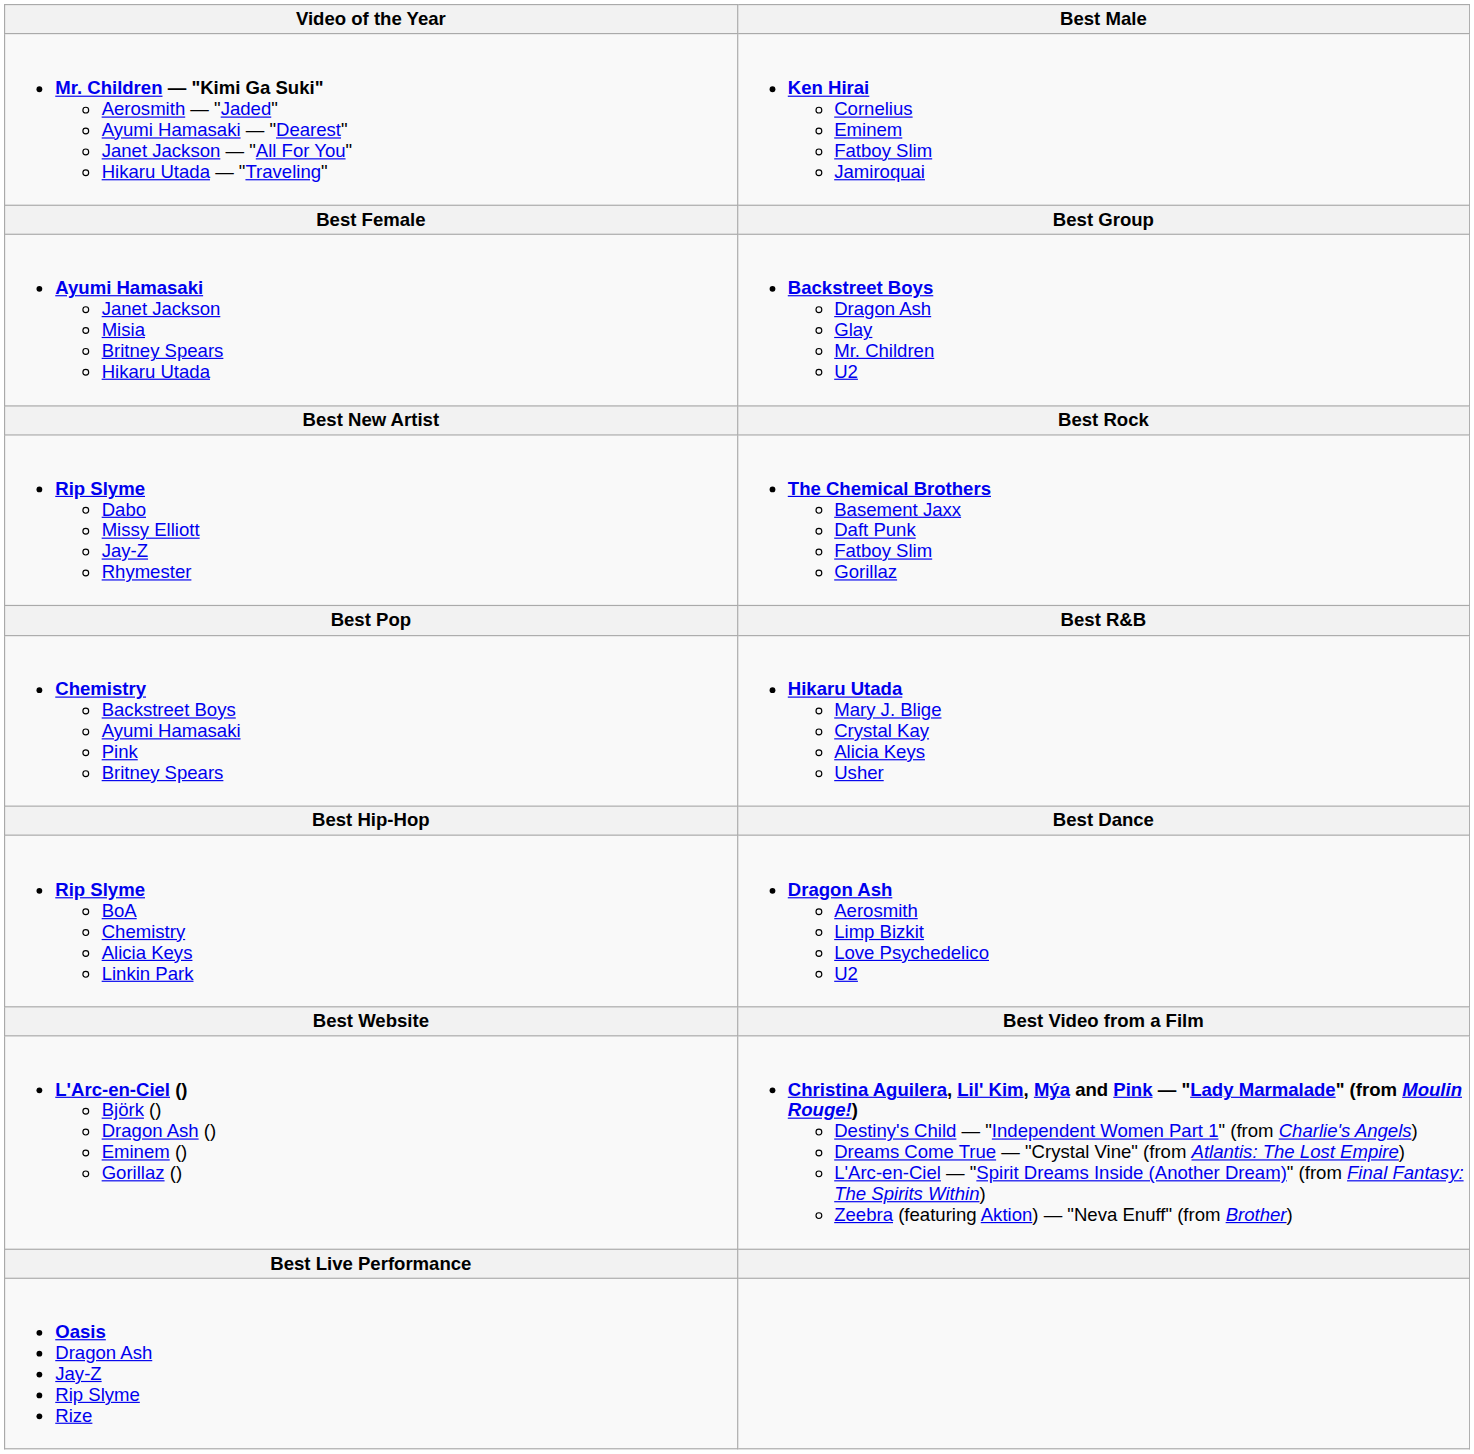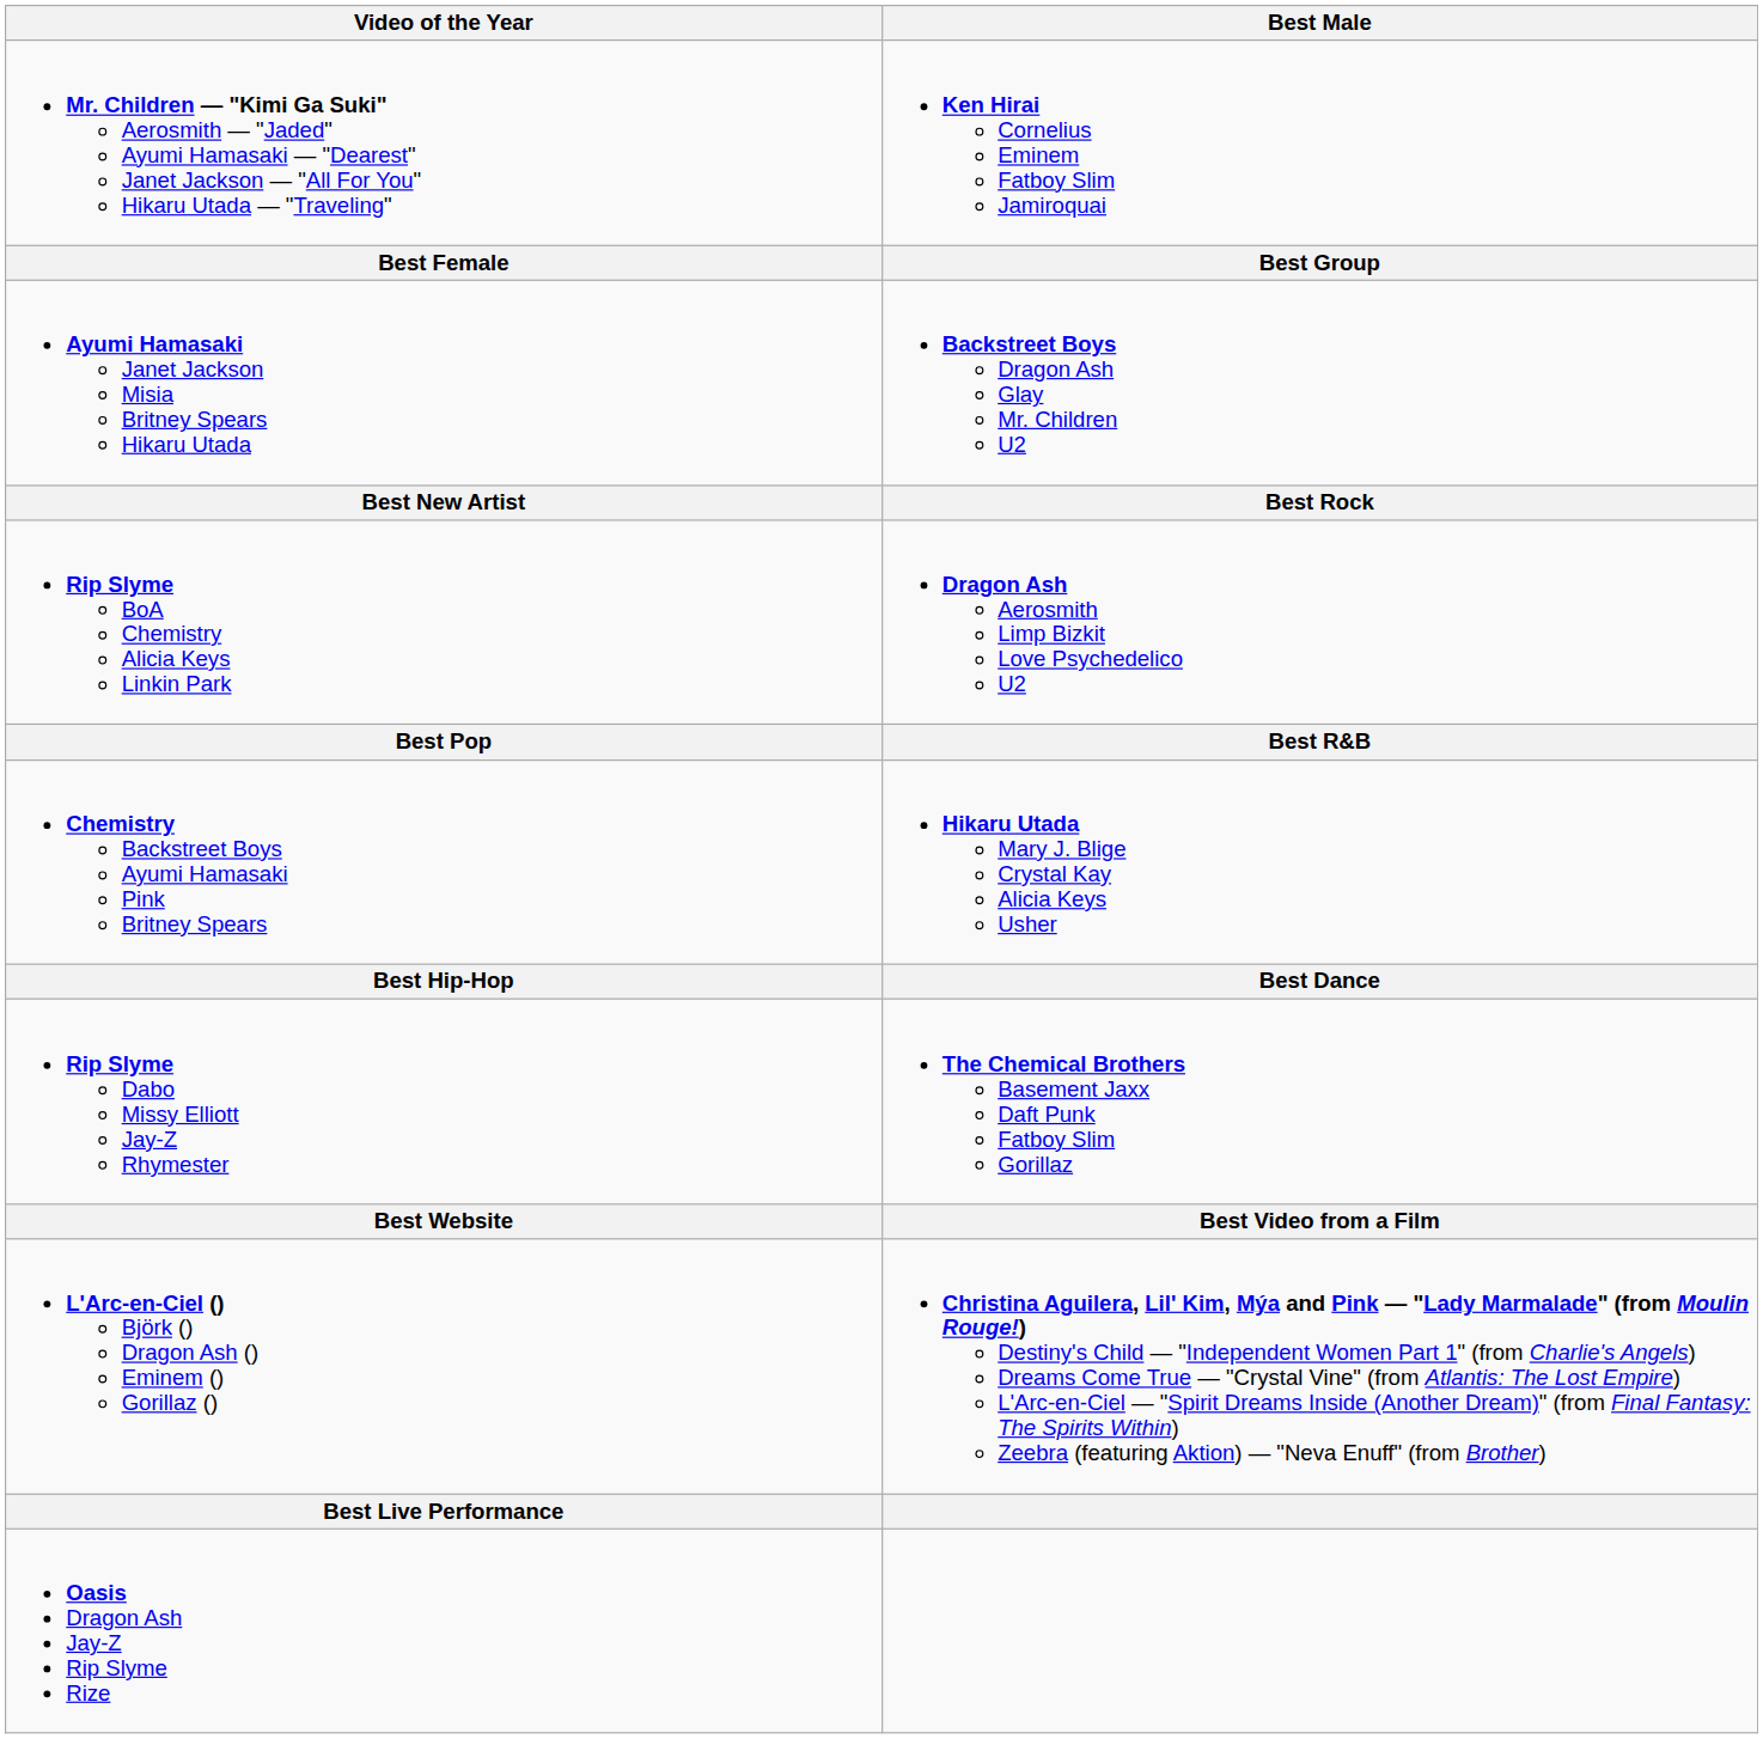 <table class="wikitable" style="width:100%;">
 <tr>
 <th style="width:50%">Video of the Year</th>
 <th style="width:50%">Best Male</th>
 </tr>
 <tr>
 <td valign="top"><br><ul><li><strong><a href='#'>Mr. Children</a> — "Kimi Ga Suki"</strong><ul><li><a href='#'>Aerosmith</a> — "<a href='#'>Jaded</a>"</li><li><a href='#'>Ayumi Hamasaki</a> — "<a href='#'>Dearest</a>"</li><li><a href='#'>Janet Jackson</a> — "<a href='#'>All For You</a>"</li><li><a href='#'>Hikaru Utada</a> — "<a href='#'>Traveling</a>"</li></ul></li></ul></td>
 <td valign="top"><br><ul><li><strong><a href='#'>Ken Hirai</a></strong><ul><li><a href='#'>Cornelius</a></li><li><a href='#'>Eminem</a></li><li><a href='#'>Fatboy Slim</a></li><li><a href='#'>Jamiroquai</a></li></ul></li></ul></td>
 </tr>
 <tr>
 <th style="width:50%">Best Female</th>
 <th style="width:50%">Best Group</th>
 </tr>
 <tr>
 <td valign="top"><br><ul><li><strong><a href='#'>Ayumi Hamasaki</a></strong><ul><li><a href='#'>Janet Jackson</a></li><li><a href='#'>Misia</a></li><li><a href='#'>Britney Spears</a></li><li><a href='#'>Hikaru Utada</a></li></ul></li></ul></td>
 <td valign="top"><br><ul><li><strong><a href='#'>Backstreet Boys</a></strong><ul><li><a href='#'>Dragon Ash</a></li><li><a href='#'>Glay</a></li><li><a href='#'>Mr. Children</a></li><li><a href='#'>U2</a></li></ul></li></ul></td>
 </tr>
 <tr>
 <th style="width:50%">Best New Artist</th>
 <th style="width:50%">Best Rock</th>
 </tr>
 <tr>
-<td valign="top"><br><ul><li><strong><a href='#'>Rip Slyme</a></strong><ul><li><a href='#'>Dabo</a></li><li><a href='#'>Missy Elliott</a></li><li><a href='#'>Jay-Z</a></li><li><a href='#'>Rhymester</a></li></ul></li></ul></td>
-<td valign="top"><br><ul><li><strong><a href='#'>The Chemical Brothers</a></strong><ul><li><a href='#'>Basement Jaxx</a></li><li><a href='#'>Daft Punk</a></li><li><a href='#'>Fatboy Slim</a></li><li><a href='#'>Gorillaz</a></li></ul></li></ul></td>
+<td valign="top"><br><ul><li><strong><a href='#'>Rip Slyme</a></strong><ul><li><a href='#'>BoA</a></li><li><a href='#'>Chemistry</a></li><li><a href='#'>Alicia Keys</a></li><li><a href='#'>Linkin Park</a></li></ul></li></ul></td>
+<td valign="top"><br><ul><li><strong><a href='#'>Dragon Ash</a></strong><ul><li><a href='#'>Aerosmith</a></li><li><a href='#'>Limp Bizkit</a></li><li><a href='#'>Love Psychedelico</a></li><li><a href='#'>U2</a></li></ul></li></ul></td>
 </tr>
 <tr>
 <th style="width:50%">Best Pop</th>
 <th style="width:50%">Best R&B</th>
 </tr>
 <tr>
 <td valign="top"><br><ul><li><strong><a href='#'>Chemistry</a></strong><ul><li><a href='#'>Backstreet Boys</a></li><li><a href='#'>Ayumi Hamasaki</a></li><li><a href='#'>Pink</a></li><li><a href='#'>Britney Spears</a></li></ul></li></ul></td>
 <td valign="top"><br><ul><li><strong><a href='#'>Hikaru Utada</a></strong><ul><li><a href='#'>Mary J. Blige</a></li><li><a href='#'>Crystal Kay</a></li><li><a href='#'>Alicia Keys</a></li><li><a href='#'>Usher</a></li></ul></li></ul></td>
 </tr>
 <tr>
 <th style="width:50%">Best Hip-Hop</th>
 <th style="width:50%">Best Dance</th>
 </tr>
 <tr>
-<td valign="top"><br><ul><li><strong><a href='#'>Rip Slyme</a></strong><ul><li><a href='#'>BoA</a></li><li><a href='#'>Chemistry</a></li><li><a href='#'>Alicia Keys</a></li><li><a href='#'>Linkin Park</a></li></ul></li></ul></td>
-<td valign="top"><br><ul><li><strong><a href='#'>Dragon Ash</a></strong><ul><li><a href='#'>Aerosmith</a></li><li><a href='#'>Limp Bizkit</a></li><li><a href='#'>Love Psychedelico</a></li><li><a href='#'>U2</a></li></ul></li></ul></td>
+<td valign="top"><br><ul><li><strong><a href='#'>Rip Slyme</a></strong><ul><li><a href='#'>Dabo</a></li><li><a href='#'>Missy Elliott</a></li><li><a href='#'>Jay-Z</a></li><li><a href='#'>Rhymester</a></li></ul></li></ul></td>
+<td valign="top"><br><ul><li><strong><a href='#'>The Chemical Brothers</a></strong><ul><li><a href='#'>Basement Jaxx</a></li><li><a href='#'>Daft Punk</a></li><li><a href='#'>Fatboy Slim</a></li><li><a href='#'>Gorillaz</a></li></ul></li></ul></td>
 </tr>
 <tr>
 <th style="width:50%">Best Website</th>
 <th style="width:50%">Best Video from a Film</th>
 </tr>
 <tr>
 <td valign="top"><br><ul><li><strong><a href='#'>L'Arc-en-Ciel</a> ()</strong><ul><li><a href='#'>Björk</a> ()</li><li><a href='#'>Dragon Ash</a> ()</li><li><a href='#'>Eminem</a> ()</li><li><a href='#'>Gorillaz</a> ()</li></ul></li></ul></td>
 <td valign="top"><br><ul><li><strong><a href='#'>Christina Aguilera</a>, <a href='#'>Lil' Kim</a>, <a href='#'>Mýa</a> and <a href='#'>Pink</a> — "<a href='#'>Lady Marmalade</a>" (from <em><a href='#'>Moulin Rouge!</a></em>)</strong><ul><li><a href='#'>Destiny's Child</a> — "<a href='#'>Independent Women Part 1</a>" (from <em><a href='#'>Charlie's Angels</a></em>)</li><li><a href='#'>Dreams Come True</a> — "Crystal Vine" (from <em><a href='#'>Atlantis: The Lost Empire</a></em>)</li><li><a href='#'>L'Arc-en-Ciel</a> — "<a href='#'>Spirit Dreams Inside (Another Dream)</a>" (from <em><a href='#'>Final Fantasy: The Spirits Within</a></em>)</li><li><a href='#'>Zeebra</a> (featuring <a href='#'>Aktion</a>) — "Neva Enuff" (from <em><a href='#'>Brother</a></em>)</li></ul></li></ul></td>
 </tr>
 <tr>
 <th style="width:50%">Best Live Performance</th>
 <th style="width:50%"></th>
 </tr>
 <tr>
 <td valign="top"><br><ul><li><strong><a href='#'>Oasis</a></strong></li><li><a href='#'>Dragon Ash</a></li><li><a href='#'>Jay-Z</a></li><li><a href='#'>Rip Slyme</a></li><li><a href='#'>Rize</a></li></ul></td>
 <td valign="top"></td>
 </tr>
 </table>
